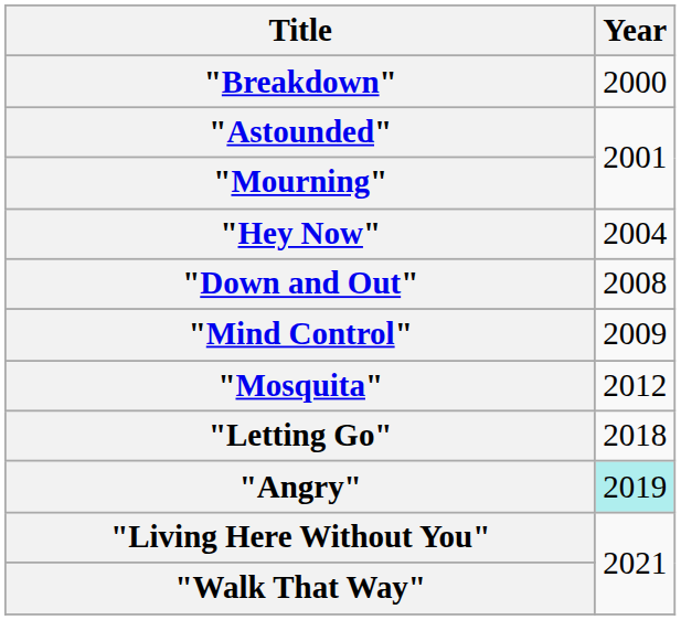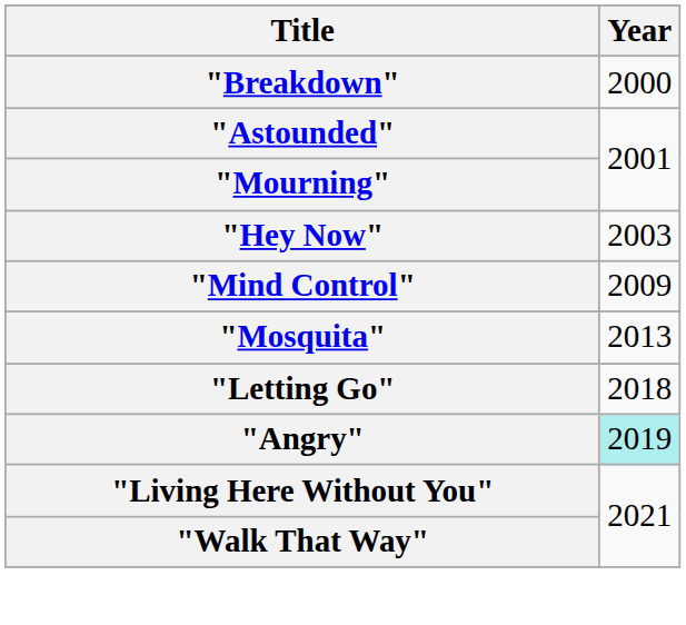 <table class="wikitable plainrowheaders" style="text-align:center;">
 <tr>
 <th scope="col" style="width:18em;">Title</th>
 <th scope="col">Year</th>
 </tr>
 <tr>
 <th scope="row">"<a href='#'>Breakdown</a>"</th>
 <td>2000</td>
 </tr>
 <tr>
 <th scope="row">"<a href='#'>Astounded</a>"</th>
 <td rowspan="2">2001</td>
 </tr>
 <tr>
 <th scope="row">"<a href='#'>Mourning</a>"</th>
 </tr>
 <tr>
 <th scope="row">"<a href='#'>Hey Now</a>"</th>
-<td>2004</td>
-</tr>
-<tr>
-<th scope="row">"<a href='#'>Down and Out</a>"</th>
-<td>2008</td>
+<td>2003</td>
 </tr>
 <tr>
 <th scope="row">"<a href='#'>Mind Control</a>"</th>
 <td>2009</td>
 </tr>
 <tr>
 <th scope="row">"<a href='#'>Mosquita</a>"</th>
-<td>2012</td>
+<td>2013</td>
 </tr>
 <tr>
 <th scope="row">"Letting Go"</th>
 <td>2018</td>
 </tr>
 <tr>
 <th scope="row">"Angry"</th>
 <td style="background: paleturquoise;">2019</td>
 </tr>
 <tr>
 <th scope="row">"Living Here Without You"</th>
 <td rowspan="2">2021</td>
 </tr>
 <tr>
 <th scope="row">"Walk That Way"</th>
 </tr>
 </table>
